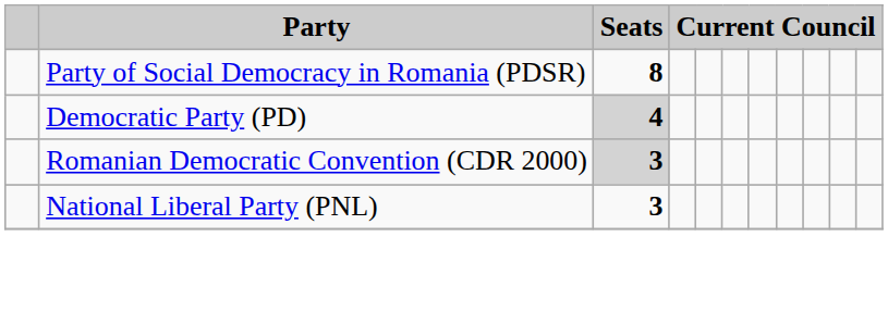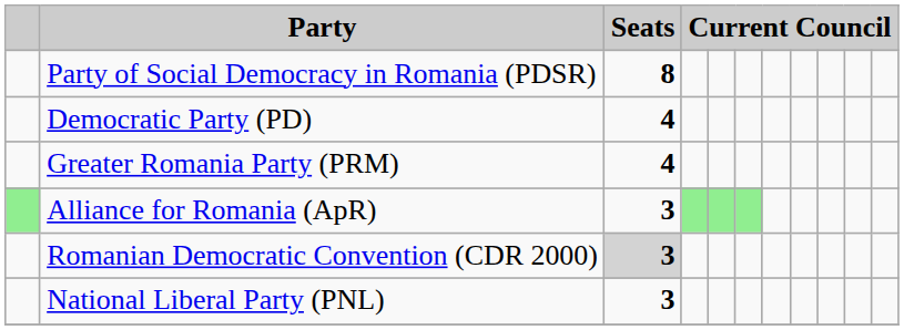 <table class="wikitable">
 <tr>
 <th style="background:#ccc">   </th>
 <th style="background:#ccc">Party</th>
 <th style="background:#ccc">Seats</th>
 <th style="background:#ccc" colspan="8">Current Council</th>
 </tr>
 <tr>
 <td>  </td>
 <td><a href='#'>Party of Social Democracy in Romania</a> (PDSR)</td>
 <td style="text-align: right"><strong>8</strong></td>
 <td>  </td>
 <td>  </td>
 <td>  </td>
 <td>  </td>
 <td>  </td>
 <td>  </td>
 <td>  </td>
 <td>  </td>
 </tr>
 <tr>
 <td>  </td>
 <td><a href='#'>Democratic Party</a> (PD)</td>
-<td style="background: lightgrey; text-align: right"><strong>4</strong></td>
+<td style="text-align: right"><strong>4</strong></td>
 <td></td>
 <td></td>
 <td></td>
 <td></td>
+<td> </td>
+<td> </td>
+<td> </td>
+<td> </td>
+</tr>
+<tr>
+<td>  </td>
+<td><a href='#'>Greater Romania Party</a> (PRM)</td>
+<td style="text-align: right"><strong>4</strong></td>
+<td></td>
+<td></td>
+<td></td>
+<td></td>
+<td> </td>
+<td> </td>
+<td> </td>
+<td> </td>
+</tr>
+<tr>
+<td style="background-color:#90EE90"></td>
+<td><a href='#'>Alliance for Romania</a> (ApR)</td>
+<td style="text-align: right"><strong>3</strong></td>
+<td style="background-color:#90EE90"></td>
+<td style="background-color:#90EE90"></td>
+<td style="background-color:#90EE90"></td>
+<td> </td>
 <td> </td>
 <td> </td>
 <td> </td>
 <td> </td>
 </tr>
 <tr>
 <td>  </td>
 <td><a href='#'>Romanian Democratic Convention</a> (CDR 2000)</td>
 <td style="background: lightgrey; text-align: right"><strong>3</strong></td>
 <td></td>
 <td></td>
 <td></td>
 <td> </td>
 <td> </td>
 <td> </td>
 <td> </td>
 <td> </td>
 </tr>
 <tr>
 <td>  </td>
 <td><a href='#'>National Liberal Party</a> (PNL)</td>
 <td style="text-align: right"><strong>3</strong></td>
 <td></td>
 <td></td>
 <td></td>
 <td> </td>
 <td> </td>
 <td> </td>
 <td> </td>
 <td> </td>
 </tr>
 <tr>
 </tr>
 </table>
